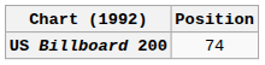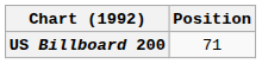 <table class="wikitable plainrowheaders"  style="text-align:center">
 <tr>
 <th scope="col">Chart (1992)</th>
 <th scope="col">Position</th>
 </tr>
 <tr>
 <th scope="row">US <em>Billboard</em> 200</th>
-<td>74</td>
+<td>71</td>
 </tr>
 </table>
